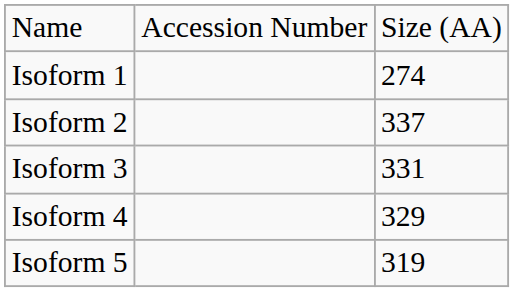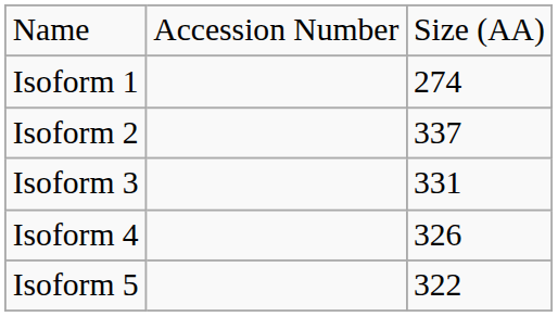 <table class="wikitable">
 <tr>
 <td>Name</td>
 <td>Accession Number</td>
 <td>Size (AA)</td>
 </tr>
 <tr>
 <td>Isoform 1</td>
 <td></td>
 <td>274</td>
 </tr>
 <tr>
 <td>Isoform 2</td>
 <td></td>
 <td>337</td>
 </tr>
 <tr>
 <td>Isoform 3</td>
 <td></td>
 <td>331</td>
 </tr>
 <tr>
 <td>Isoform 4</td>
 <td></td>
-<td>329</td>
+<td>326</td>
 </tr>
 <tr>
 <td>Isoform 5</td>
 <td></td>
-<td>319</td>
+<td>322</td>
 </tr>
 </table>
